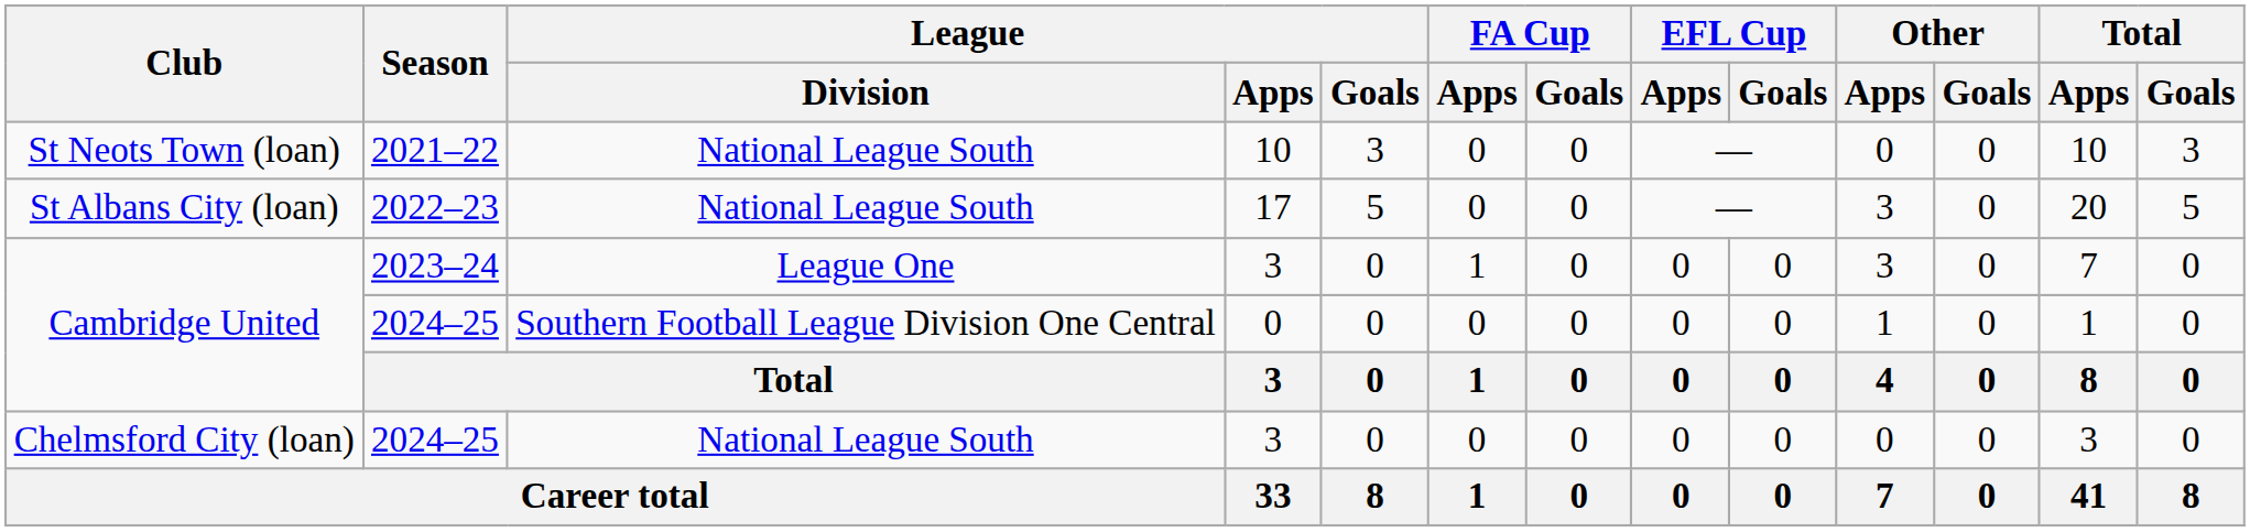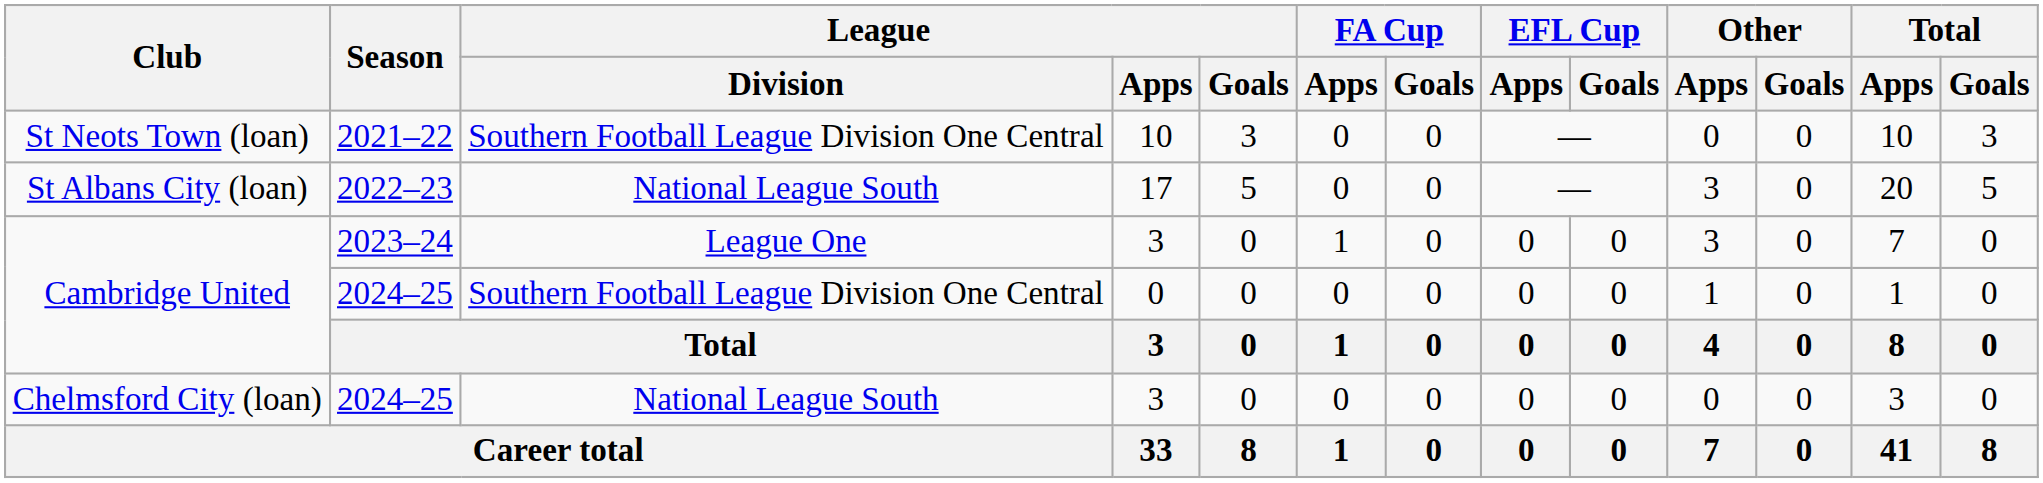 <table class=wikitable style=text-align:center>
 <tr>
 <th rowspan=2>Club</th>
 <th rowspan=2>Season</th>
 <th colspan=3>League</th>
 <th colspan=2><a href='#'>FA Cup</a></th>
 <th colspan=2><a href='#'>EFL Cup</a></th>
 <th colspan=2>Other</th>
 <th colspan=2>Total</th>
 </tr>
 <tr>
 <th>Division</th>
 <th>Apps</th>
 <th>Goals</th>
 <th>Apps</th>
 <th>Goals</th>
 <th>Apps</th>
 <th>Goals</th>
 <th>Apps</th>
 <th>Goals</th>
 <th>Apps</th>
 <th>Goals</th>
 </tr>
 <tr>
 <td><a href='#'>St Neots Town</a> (loan)</td>
 <td><a href='#'>2021–22</a></td>
-<td><a href='#'>National League South</a></td>
+<td><a href='#'>Southern Football League</a> Division One Central</td>
 <td>10</td>
 <td>3</td>
 <td>0</td>
 <td>0</td>
 <td colspan="2">—</td>
 <td>0</td>
 <td>0</td>
 <td>10</td>
 <td>3</td>
 </tr>
 <tr>
 <td><a href='#'>St Albans City</a> (loan)</td>
 <td><a href='#'>2022–23</a></td>
 <td><a href='#'>National League South</a></td>
 <td>17</td>
 <td>5</td>
 <td>0</td>
 <td>0</td>
 <td colspan="2">—</td>
 <td>3</td>
 <td>0</td>
 <td>20</td>
 <td>5</td>
 </tr>
 <tr>
 <td rowspan=3><a href='#'>Cambridge United</a></td>
 <td><a href='#'>2023–24</a></td>
 <td><a href='#'>League One</a></td>
 <td>3</td>
 <td>0</td>
 <td>1</td>
 <td>0</td>
 <td>0</td>
 <td>0</td>
 <td>3</td>
 <td>0</td>
 <td>7</td>
 <td>0</td>
 </tr>
 <tr>
 <td><a href='#'>2024–25</a></td>
 <td><a href='#'>Southern Football League</a> Division One Central</td>
 <td>0</td>
 <td>0</td>
 <td>0</td>
 <td>0</td>
 <td>0</td>
 <td>0</td>
 <td>1</td>
 <td>0</td>
 <td>1</td>
 <td>0</td>
 </tr>
 <tr>
 <th colspan=2>Total</th>
 <th>3</th>
 <th>0</th>
 <th>1</th>
 <th>0</th>
 <th>0</th>
 <th>0</th>
 <th>4</th>
 <th>0</th>
 <th>8</th>
 <th>0</th>
 </tr>
 <tr>
 <td><a href='#'>Chelmsford City</a> (loan)</td>
 <td><a href='#'>2024–25</a></td>
 <td><a href='#'>National League South</a></td>
 <td>3</td>
 <td>0</td>
 <td>0</td>
 <td>0</td>
 <td>0</td>
 <td>0</td>
 <td>0</td>
 <td>0</td>
 <td>3</td>
 <td>0</td>
 </tr>
 <tr>
 <th colspan=3>Career total</th>
 <th>33</th>
 <th>8</th>
 <th>1</th>
 <th>0</th>
 <th>0</th>
 <th>0</th>
 <th>7</th>
 <th>0</th>
 <th>41</th>
 <th>8</th>
 </tr>
 </table>
